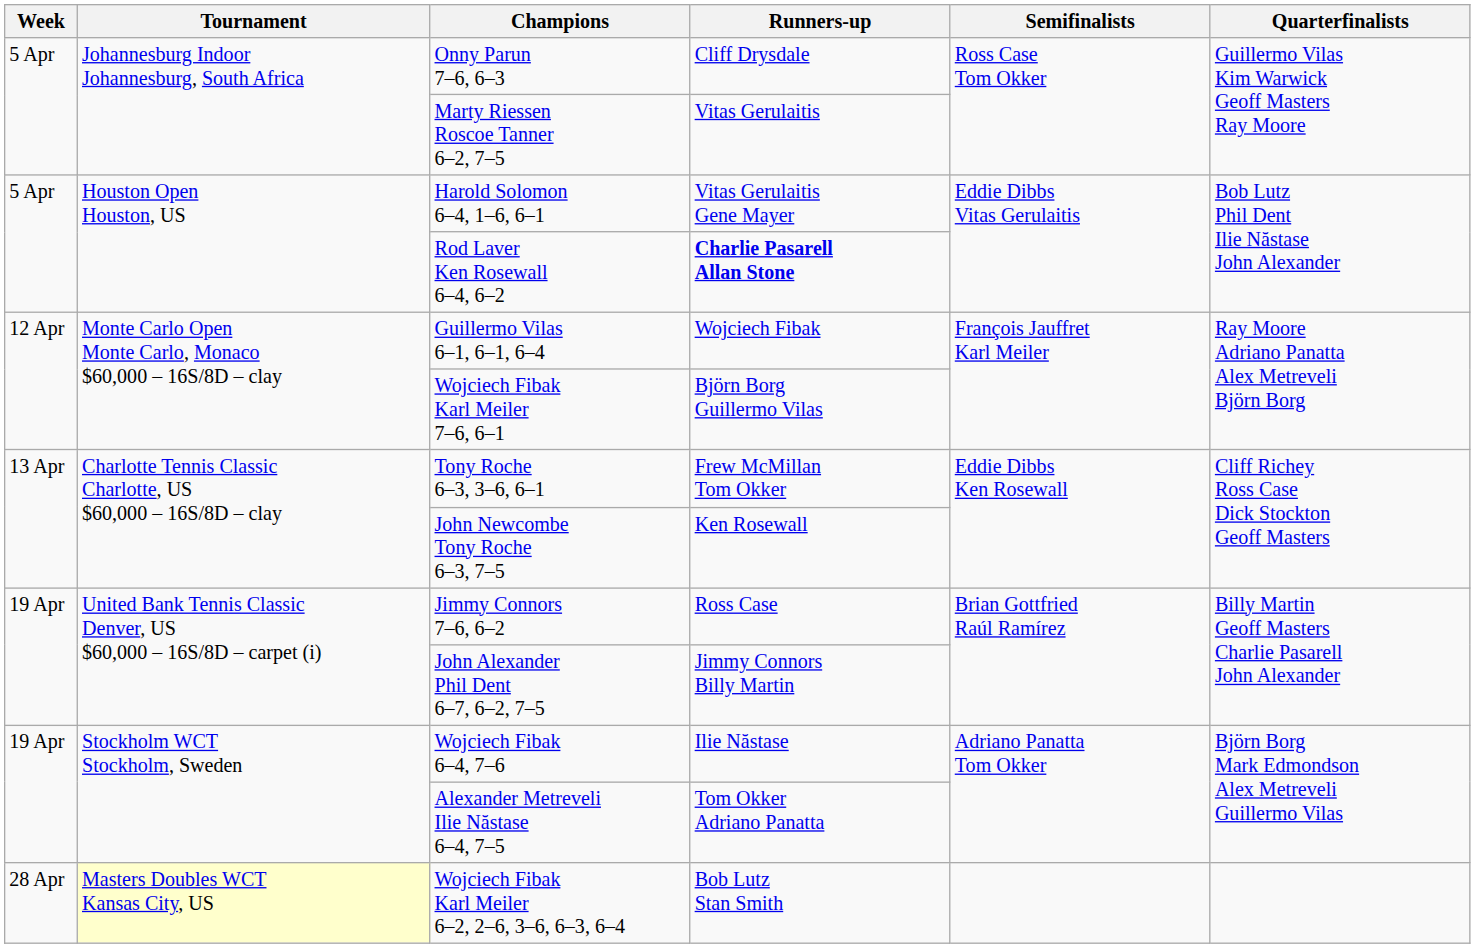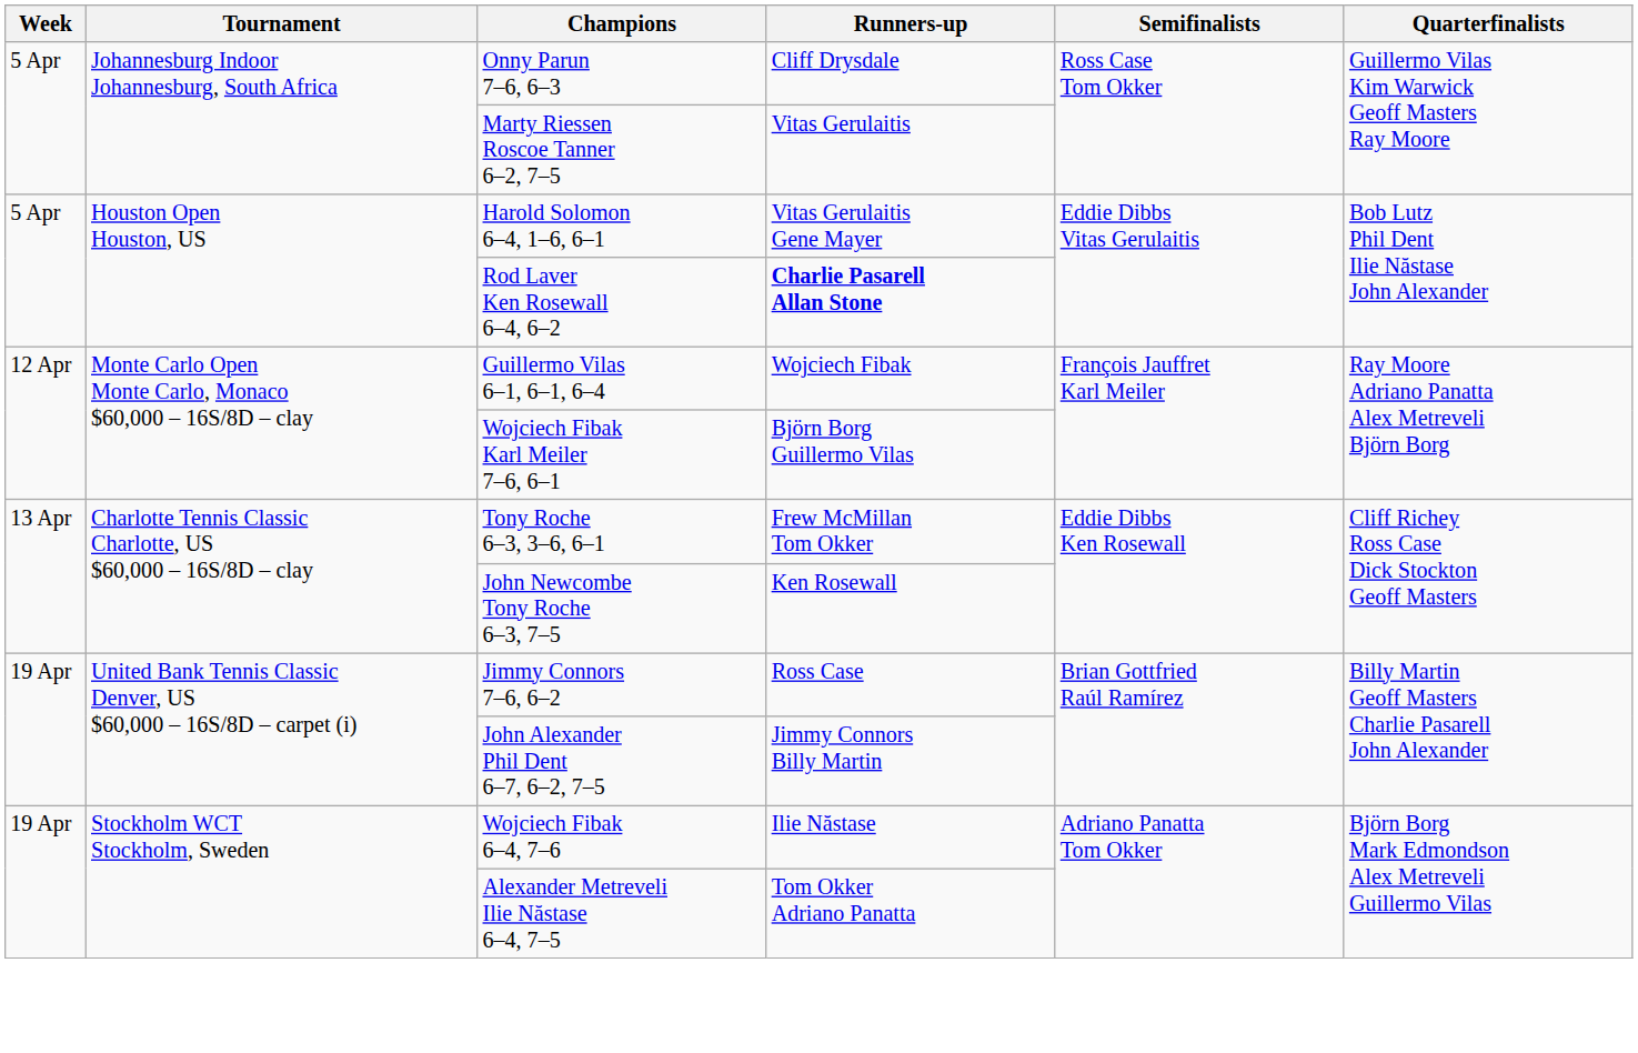 <table class=wikitable style=font-size:95%>
 <tr>
 <th style="width:48px;">Week</th>
 <th style="width:260px;">Tournament</th>
 <th style="width:190px;">Champions</th>
 <th style="width:190px;">Runners-up</th>
 <th style="width:190px;">Semifinalists</th>
 <th style="width:190px;">Quarterfinalists</th>
 </tr>
 <tr valign=top>
 <td rowspan=2>5 Apr</td>
 <td rowspan=2><a href='#'>Johannesburg Indoor</a><br><a href='#'>Johannesburg</a>, <a href='#'>South Africa</a></td>
 <td> <a href='#'>Onny Parun</a><br>7–6, 6–3</td>
 <td> <a href='#'>Cliff Drysdale</a></td>
 <td rowspan=2> <a href='#'>Ross Case</a><br> <a href='#'>Tom Okker</a></td>
 <td rowspan=2> <a href='#'>Guillermo Vilas</a><br> <a href='#'>Kim Warwick</a><br> <a href='#'>Geoff Masters</a><br> <a href='#'>Ray Moore</a></td>
 </tr>
 <tr valign=top>
 <td> <a href='#'>Marty Riessen</a><br> <a href='#'>Roscoe Tanner</a><br>6–2, 7–5</td>
 <td> <a href='#'>Vitas Gerulaitis</a></td>
 </tr>
 <tr valign=top>
 <td rowspan=2>5 Apr</td>
 <td rowspan=2><a href='#'>Houston Open</a><br><a href='#'>Houston</a>, US</td>
 <td> <a href='#'>Harold Solomon</a><br>6–4, 1–6, 6–1</td>
 <td> <a href='#'>Vitas Gerulaitis</a><br> <a href='#'>Gene Mayer</a></td>
 <td rowspan=2> <a href='#'>Eddie Dibbs</a><br> <a href='#'>Vitas Gerulaitis</a></td>
 <td rowspan=2> <a href='#'>Bob Lutz</a><br> <a href='#'>Phil Dent</a><br> <a href='#'>Ilie Năstase</a><br> <a href='#'>John Alexander</a></td>
 </tr>
 <tr valign=top>
 <td> <a href='#'>Rod Laver</a><br> <a href='#'>Ken Rosewall</a><br>6–4, 6–2</td>
 <td><strong> <a href='#'>Charlie Pasarell</a><br> <a href='#'>Allan Stone</a></strong></td>
 </tr>
 <tr valign=top>
 <td rowspan=2>12 Apr</td>
 <td rowspan=2><a href='#'>Monte Carlo Open</a><br> <a href='#'>Monte Carlo</a>, <a href='#'>Monaco</a> <br> $60,000 – 16S/8D – clay</td>
 <td> <a href='#'>Guillermo Vilas</a><br>6–1, 6–1, 6–4</td>
 <td> <a href='#'>Wojciech Fibak</a></td>
 <td rowspan=2> <a href='#'>François Jauffret</a><br> <a href='#'>Karl Meiler</a></td>
 <td rowspan=2> <a href='#'>Ray Moore</a><br> <a href='#'>Adriano Panatta</a><br> <a href='#'>Alex Metreveli</a><br> <a href='#'>Björn Borg</a></td>
 </tr>
 <tr valign=top>
 <td> <a href='#'>Wojciech Fibak</a><br> <a href='#'>Karl Meiler</a><br>7–6, 6–1</td>
 <td> <a href='#'>Björn Borg</a><br> <a href='#'>Guillermo Vilas</a></td>
 </tr>
 <tr valign=top>
 <td rowspan=2>13 Apr</td>
 <td rowspan=2><a href='#'>Charlotte Tennis Classic</a><br> <a href='#'>Charlotte</a>, US <br> $60,000 – 16S/8D – clay</td>
 <td> <a href='#'>Tony Roche</a><br>6–3, 3–6, 6–1</td>
 <td> <a href='#'>Frew McMillan</a><br> <a href='#'>Tom Okker</a></td>
 <td rowspan=2> <a href='#'>Eddie Dibbs</a><br> <a href='#'>Ken Rosewall</a></td>
 <td rowspan=2> <a href='#'>Cliff Richey</a><br> <a href='#'>Ross Case</a><br> <a href='#'>Dick Stockton</a><br> <a href='#'>Geoff Masters</a></td>
 </tr>
 <tr valign=top>
 <td> <a href='#'>John Newcombe</a><br> <a href='#'>Tony Roche</a><br>6–3, 7–5</td>
 <td> <a href='#'>Ken Rosewall</a></td>
 </tr>
 <tr valign=top>
 <td rowspan=2>19 Apr</td>
 <td rowspan=2><a href='#'>United Bank Tennis Classic</a><br> <a href='#'>Denver</a>, US <br> $60,000 – 16S/8D – carpet (i)</td>
 <td> <a href='#'>Jimmy Connors</a><br>7–6, 6–2</td>
 <td> <a href='#'>Ross Case</a></td>
 <td rowspan=2> <a href='#'>Brian Gottfried</a><br> <a href='#'>Raúl Ramírez</a></td>
 <td rowspan=2> <a href='#'>Billy Martin</a><br> <a href='#'>Geoff Masters</a><br> <a href='#'>Charlie Pasarell</a><br> <a href='#'>John Alexander</a></td>
 </tr>
 <tr valign=top>
 <td> <a href='#'>John Alexander</a><br> <a href='#'>Phil Dent</a><br>6–7, 6–2, 7–5</td>
 <td> <a href='#'>Jimmy Connors</a><br> <a href='#'>Billy Martin</a></td>
 </tr>
 <tr valign=top>
 <td rowspan=2>19 Apr</td>
 <td rowspan=2><a href='#'>Stockholm WCT</a><br> <a href='#'>Stockholm</a>, Sweden</td>
 <td> <a href='#'>Wojciech Fibak</a><br>6–4, 7–6</td>
 <td> <a href='#'>Ilie Năstase</a></td>
 <td rowspan=2> <a href='#'>Adriano Panatta</a><br> <a href='#'>Tom Okker</a></td>
 <td rowspan=2> <a href='#'>Björn Borg</a><br> <a href='#'>Mark Edmondson</a><br> <a href='#'>Alex Metreveli</a><br> <a href='#'>Guillermo Vilas</a></td>
 </tr>
 <tr valign=top>
 <td> <a href='#'>Alexander Metreveli</a><br> <a href='#'>Ilie Năstase</a><br>6–4, 7–5</td>
 <td> <a href='#'>Tom Okker</a><br> <a href='#'>Adriano Panatta</a></td>
 </tr>
-<tr valign=top>
-<td>28 Apr</td>
-<td style="background:#ffffcc;"><a href='#'>Masters Doubles WCT</a><br> <a href='#'>Kansas City</a>, US</td>
-<td> <a href='#'>Wojciech Fibak</a><br> <a href='#'>Karl Meiler</a><br>6–2, 2–6, 3–6, 6–3, 6–4</td>
-<td> <a href='#'>Bob Lutz</a><br> <a href='#'>Stan Smith</a></td>
-<td></td>
-<td></td>
-</tr>
 </table>
